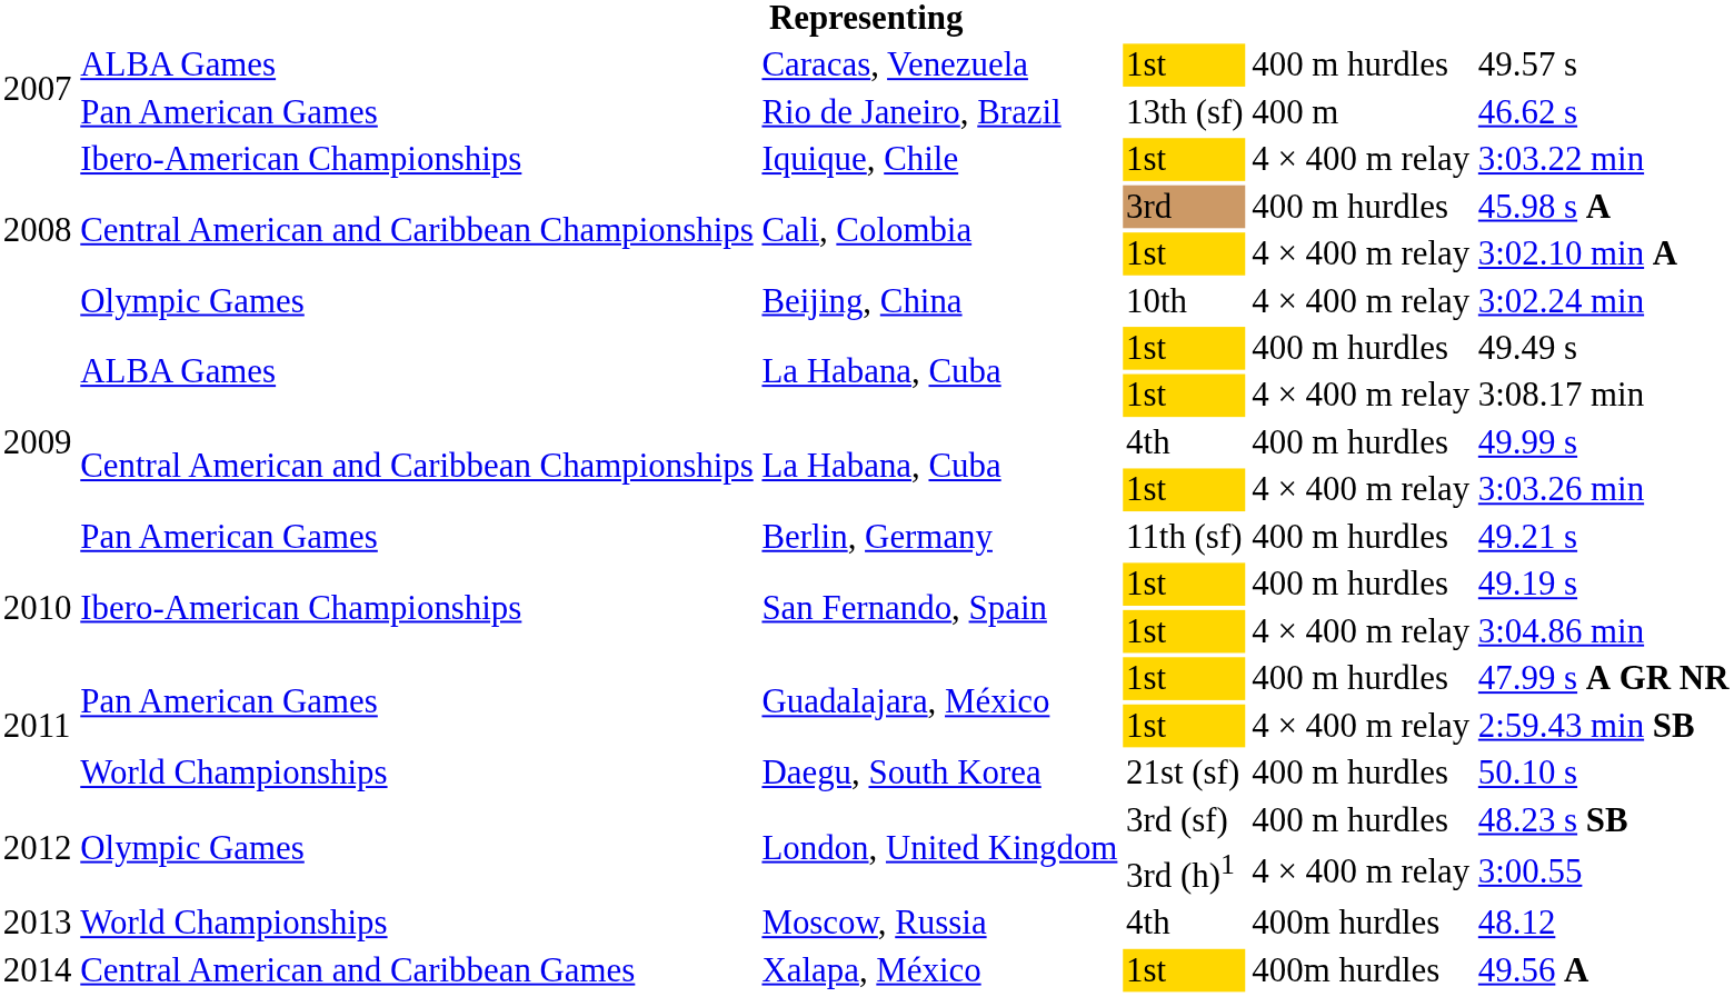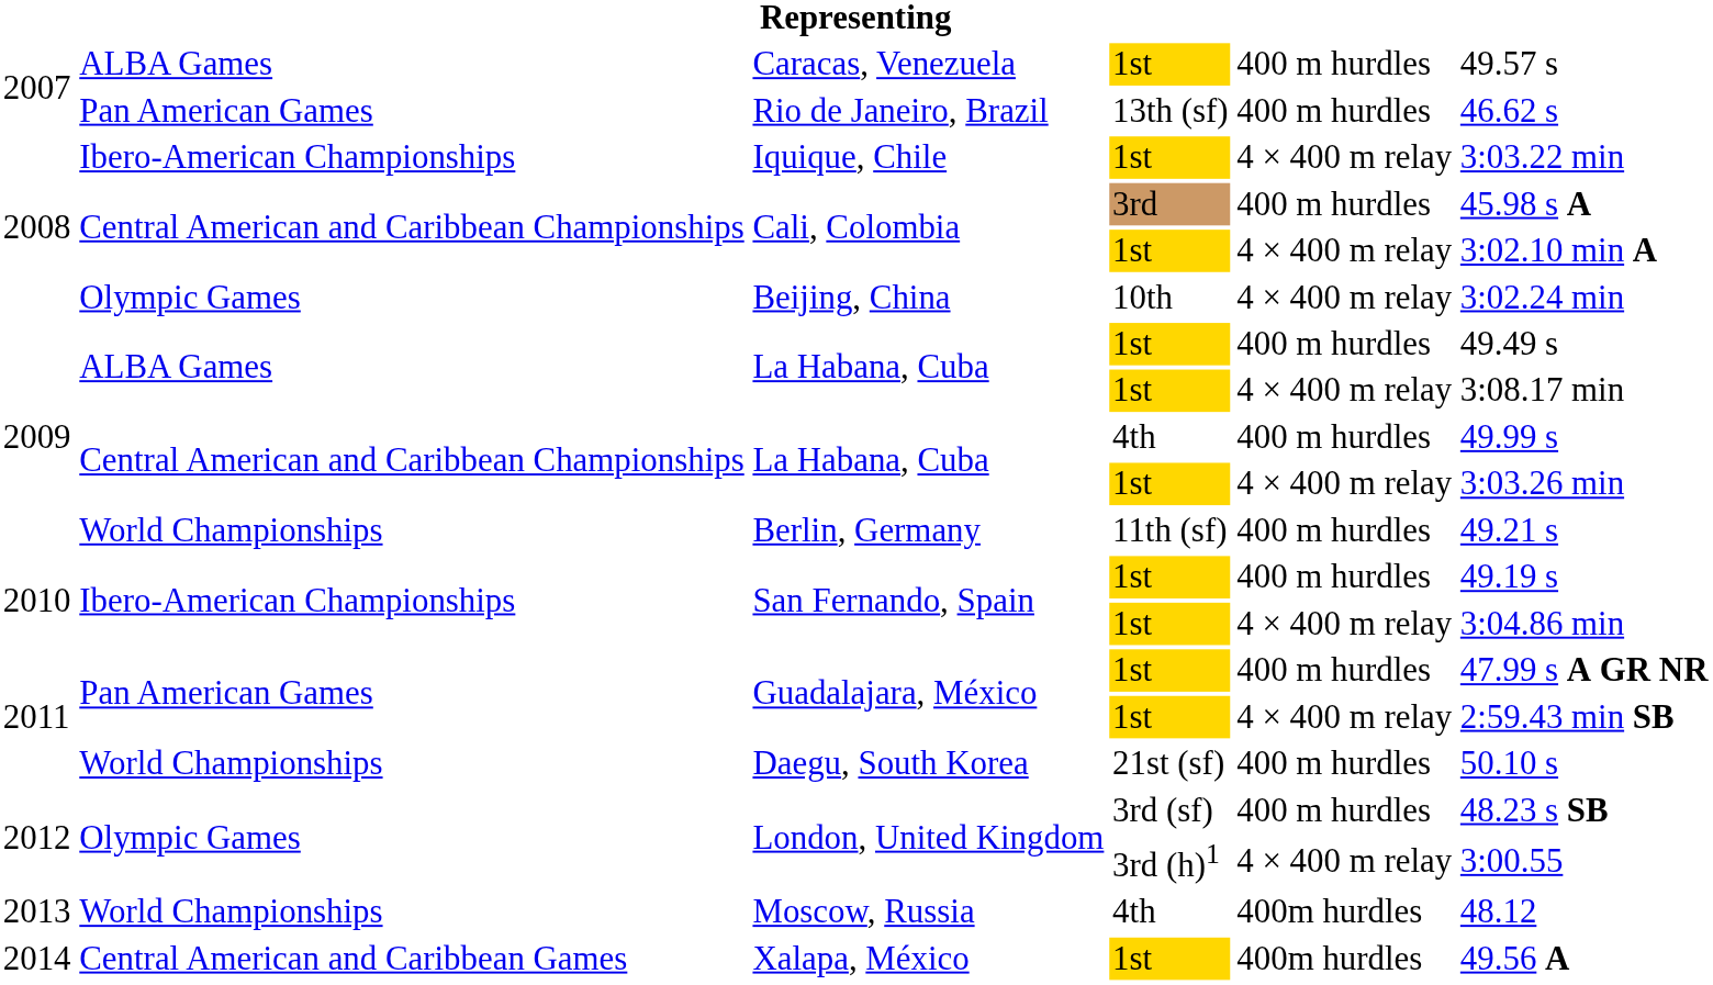 <table>
 <tr>
 <th colspan="6">Representing </th>
 </tr>
 <tr>
 <td rowspan=2>2007</td>
 <td><a href='#'>ALBA Games</a></td>
 <td><a href='#'>Caracas</a>, <a href='#'>Venezuela</a></td>
 <td bgcolor=gold>1st</td>
 <td>400 m hurdles</td>
 <td>49.57 s</td>
 </tr>
 <tr>
 <td><a href='#'>Pan American Games</a></td>
 <td><a href='#'>Rio de Janeiro</a>, <a href='#'>Brazil</a></td>
 <td>13th (sf)</td>
-<td>400 m</td>
+<td>400 m hurdles</td>
 <td><a href='#'>46.62 s</a></td>
 </tr>
 <tr>
 <td rowspan=4>2008</td>
 <td><a href='#'>Ibero-American Championships</a></td>
 <td><a href='#'>Iquique</a>, <a href='#'>Chile</a></td>
 <td bgcolor=gold>1st</td>
 <td>4 × 400 m relay</td>
 <td><a href='#'>3:03.22 min</a></td>
 </tr>
 <tr>
 <td rowspan=2><a href='#'>Central American and Caribbean Championships</a></td>
 <td rowspan=2><a href='#'>Cali</a>, <a href='#'>Colombia</a></td>
 <td bgcolor=cc9966>3rd</td>
 <td>400 m hurdles</td>
 <td><a href='#'>45.98 s</a> <strong>A</strong></td>
 </tr>
 <tr>
 <td bgcolor=gold>1st</td>
 <td>4 × 400 m relay</td>
 <td><a href='#'>3:02.10 min</a> <strong>A</strong></td>
 </tr>
 <tr>
 <td><a href='#'>Olympic Games</a></td>
 <td><a href='#'>Beijing</a>, <a href='#'>China</a></td>
 <td>10th</td>
 <td>4 × 400 m relay</td>
 <td><a href='#'>3:02.24 min</a></td>
 </tr>
 <tr>
 <td rowspan=5>2009</td>
 <td rowspan=2><a href='#'>ALBA Games</a></td>
 <td rowspan=2><a href='#'>La Habana</a>, <a href='#'>Cuba</a></td>
 <td bgcolor=gold>1st</td>
 <td>400 m hurdles</td>
 <td>49.49 s</td>
 </tr>
 <tr>
 <td bgcolor=gold>1st</td>
 <td>4 × 400 m relay</td>
 <td>3:08.17 min</td>
 </tr>
 <tr>
 <td rowspan=2><a href='#'>Central American and Caribbean Championships</a></td>
 <td rowspan=2><a href='#'>La Habana</a>, <a href='#'>Cuba</a></td>
 <td>4th</td>
 <td>400 m hurdles</td>
 <td><a href='#'>49.99 s</a></td>
 </tr>
 <tr>
 <td bgcolor=gold>1st</td>
 <td>4 × 400 m relay</td>
 <td><a href='#'>3:03.26 min</a></td>
 </tr>
 <tr>
-<td><a href='#'>Pan American Games</a></td>
+<td><a href='#'>World Championships</a></td>
 <td><a href='#'>Berlin</a>, <a href='#'>Germany</a></td>
 <td>11th (sf)</td>
 <td>400 m hurdles</td>
 <td><a href='#'>49.21 s</a></td>
 </tr>
 <tr>
 <td rowspan=2>2010</td>
 <td rowspan=2><a href='#'>Ibero-American Championships</a></td>
 <td rowspan=2><a href='#'>San Fernando</a>, <a href='#'>Spain</a></td>
 <td bgcolor=gold>1st</td>
 <td>400 m hurdles</td>
 <td><a href='#'>49.19 s</a></td>
 </tr>
 <tr>
 <td bgcolor=gold>1st</td>
 <td>4 × 400 m relay</td>
 <td><a href='#'>3:04.86 min</a></td>
 </tr>
 <tr>
 <td rowspan=3>2011</td>
 <td rowspan=2><a href='#'>Pan American Games</a></td>
 <td rowspan=2><a href='#'>Guadalajara</a>, <a href='#'>México</a></td>
 <td bgcolor=gold>1st</td>
 <td>400 m hurdles</td>
 <td><a href='#'>47.99 s</a> <strong>A</strong> <strong>GR</strong> <strong>NR</strong></td>
 </tr>
 <tr>
 <td bgcolor=gold>1st</td>
 <td>4 × 400 m relay</td>
 <td><a href='#'>2:59.43 min</a> <strong>SB</strong></td>
 </tr>
 <tr>
 <td><a href='#'>World Championships</a></td>
 <td><a href='#'>Daegu</a>, <a href='#'>South Korea</a></td>
 <td>21st (sf)</td>
 <td>400 m hurdles</td>
 <td><a href='#'>50.10 s</a></td>
 </tr>
 <tr>
 <td rowspan=2>2012</td>
 <td rowspan=2><a href='#'>Olympic Games</a></td>
 <td rowspan=2><a href='#'>London</a>, <a href='#'>United Kingdom</a></td>
 <td>3rd (sf)</td>
 <td>400 m hurdles</td>
 <td><a href='#'>48.23 s</a> <strong>SB</strong></td>
 </tr>
 <tr>
 <td>3rd (h)<sup>1</sup></td>
 <td>4 × 400 m relay</td>
 <td><a href='#'>3:00.55</a></td>
 </tr>
 <tr>
 <td>2013</td>
 <td><a href='#'>World Championships</a></td>
 <td><a href='#'>Moscow</a>, <a href='#'>Russia</a></td>
 <td>4th</td>
 <td>400m hurdles</td>
 <td><a href='#'>48.12</a></td>
 </tr>
 <tr>
 <td>2014</td>
 <td><a href='#'>Central American and Caribbean Games</a></td>
 <td><a href='#'>Xalapa</a>, <a href='#'>México</a></td>
 <td bgcolor=gold>1st</td>
 <td>400m hurdles</td>
 <td><a href='#'>49.56</a> <strong>A</strong></td>
 </tr>
 </table>
